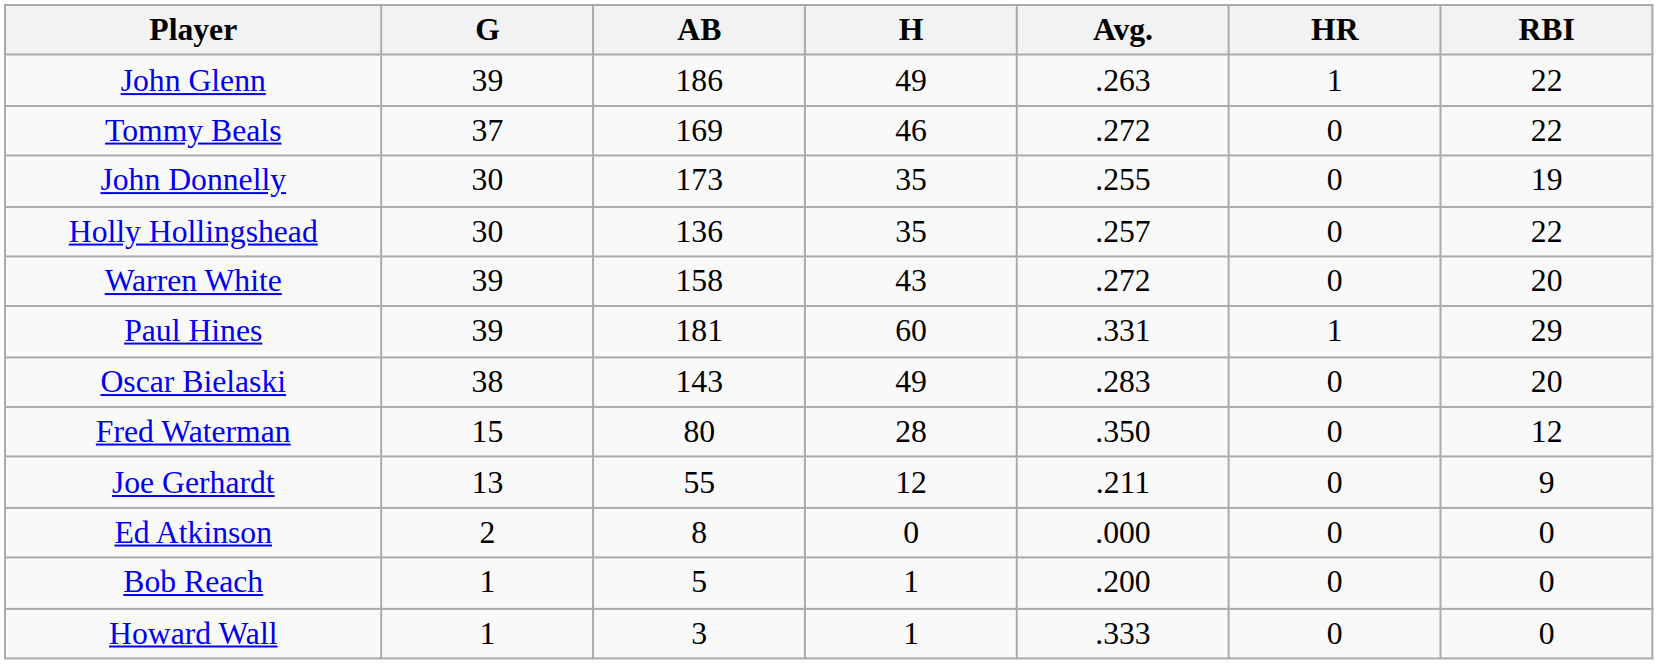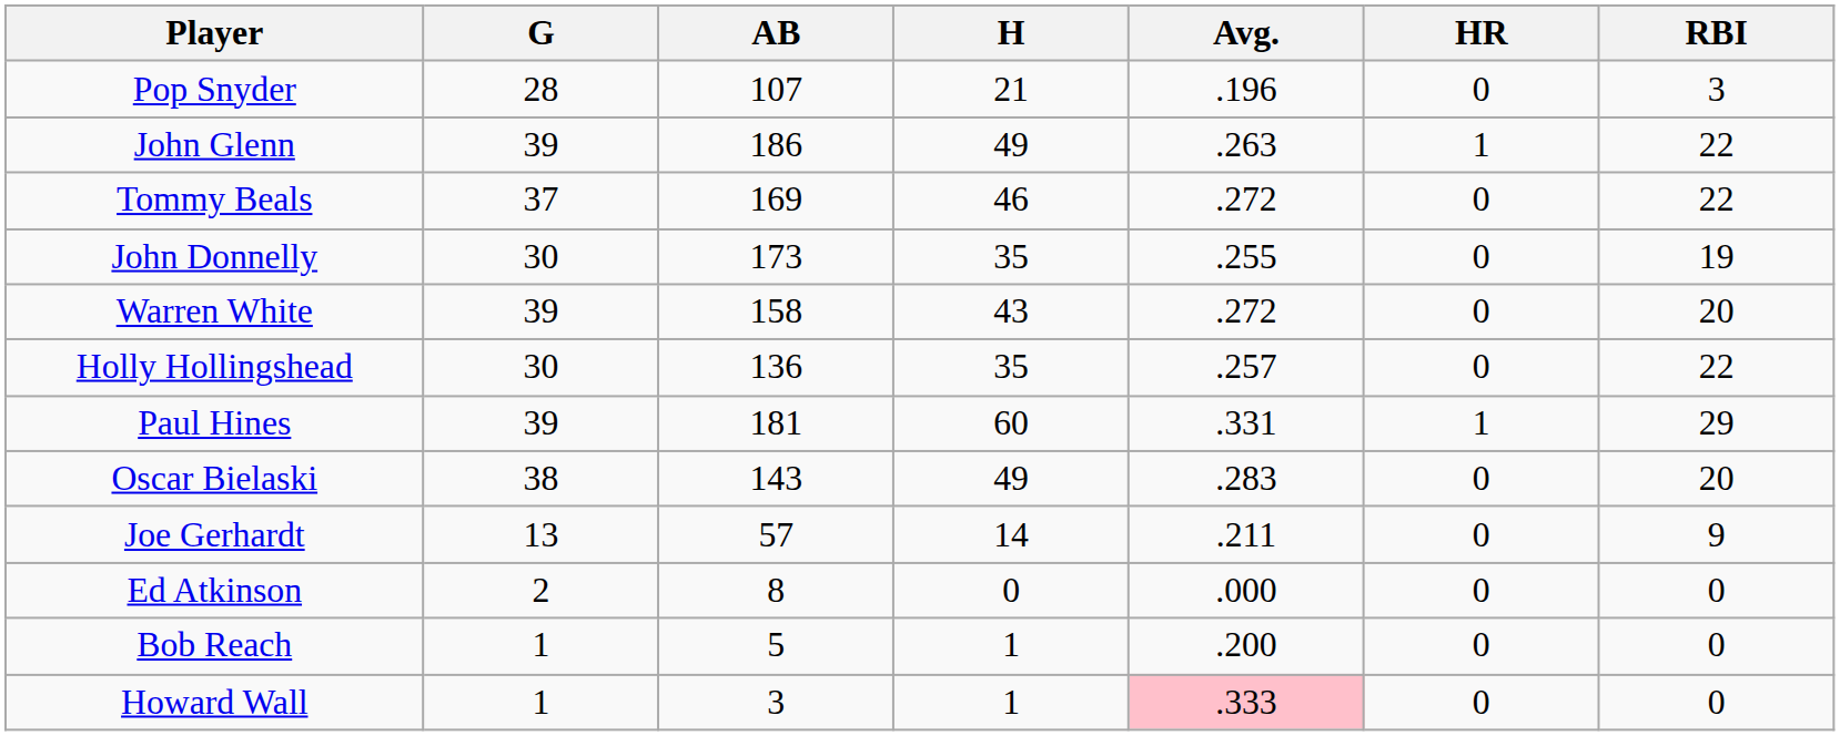 <table class="wikitable sortable">
 <tr>
 <th bgcolor="#DDDDFF" width="16%">Player</th>
 <th bgcolor="#DDDDFF" width="9%">G</th>
 <th bgcolor="#DDDDFF" width="9%">AB</th>
 <th bgcolor="#DDDDFF" width="9%">H</th>
 <th bgcolor="#DDDDFF" width="9%">Avg.</th>
 <th bgcolor="#DDDDFF" width="9%">HR</th>
 <th bgcolor="#DDDDFF" width="9%">RBI</th>
+</tr>
+<tr align=center>
+<td><a href='#'>Pop Snyder</a></td>
+<td>28</td>
+<td>107</td>
+<td>21</td>
+<td>.196</td>
+<td>0</td>
+<td>3</td>
 </tr>
 <tr align=center>
 <td><a href='#'>John Glenn</a></td>
 <td>39</td>
 <td>186</td>
 <td>49</td>
 <td>.263</td>
 <td>1</td>
 <td>22</td>
 </tr>
 <tr align=center>
 <td><a href='#'>Tommy Beals</a></td>
 <td>37</td>
 <td>169</td>
 <td>46</td>
 <td>.272</td>
 <td>0</td>
 <td>22</td>
 </tr>
 <tr align=center>
 <td><a href='#'>John Donnelly</a></td>
 <td>30</td>
 <td>173</td>
 <td>35</td>
 <td>.255</td>
 <td>0</td>
 <td>19</td>
 </tr>
 <tr align=center>
+<td><a href='#'>Warren White</a></td>
+<td>39</td>
+<td>158</td>
+<td>43</td>
+<td>.272</td>
+<td>0</td>
+<td>20</td>
+</tr>
+<tr align=center>
 <td><a href='#'>Holly Hollingshead</a></td>
 <td>30</td>
 <td>136</td>
 <td>35</td>
 <td>.257</td>
 <td>0</td>
 <td>22</td>
-</tr>
-<tr align=center>
-<td><a href='#'>Warren White</a></td>
-<td>39</td>
-<td>158</td>
-<td>43</td>
-<td>.272</td>
-<td>0</td>
-<td>20</td>
 </tr>
 <tr align=center>
 <td><a href='#'>Paul Hines</a></td>
 <td>39</td>
 <td>181</td>
 <td>60</td>
 <td>.331</td>
 <td>1</td>
 <td>29</td>
 </tr>
 <tr align=center>
 <td><a href='#'>Oscar Bielaski</a></td>
 <td>38</td>
 <td>143</td>
 <td>49</td>
 <td>.283</td>
 <td>0</td>
 <td>20</td>
 </tr>
 <tr align=center>
-<td><a href='#'>Fred Waterman</a></td>
-<td>15</td>
-<td>80</td>
-<td>28</td>
-<td>.350</td>
-<td>0</td>
-<td>12</td>
-</tr>
-<tr align=center>
 <td><a href='#'>Joe Gerhardt</a></td>
 <td>13</td>
-<td>55</td>
-<td>12</td>
+<td>57</td>
+<td>14</td>
 <td>.211</td>
 <td>0</td>
 <td>9</td>
 </tr>
 <tr align=center>
 <td><a href='#'>Ed Atkinson</a></td>
 <td>2</td>
 <td>8</td>
 <td>0</td>
 <td>.000</td>
 <td>0</td>
 <td>0</td>
 </tr>
 <tr align=center>
 <td><a href='#'>Bob Reach</a></td>
 <td>1</td>
 <td>5</td>
 <td>1</td>
 <td>.200</td>
 <td>0</td>
 <td>0</td>
 </tr>
 <tr align=center>
 <td><a href='#'>Howard Wall</a></td>
 <td>1</td>
 <td>3</td>
 <td>1</td>
-<td>.333</td>
+<td style="background: pink;">.333</td>
 <td>0</td>
 <td>0</td>
 </tr>
 </table>
